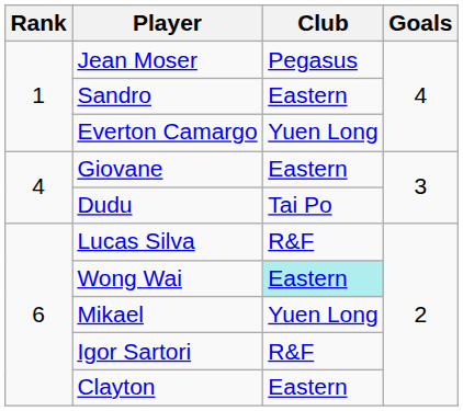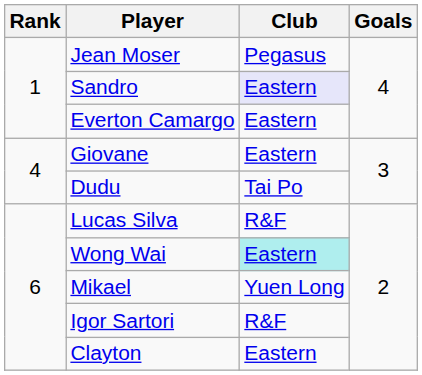 <table class="wikitable" style="text-align:center">
 <tr>
 <th>Rank</th>
 <th>Player</th>
 <th>Club</th>
 <th>Goals</th>
 </tr>
 <tr>
 <td rowspan="3">1</td>
 <td align="left"> <a href='#'>Jean Moser</a></td>
 <td align="left"><a href='#'>Pegasus</a></td>
 <td rowspan="3">4</td>
 </tr>
 <tr>
 <td align="left"> <a href='#'>Sandro</a></td>
-<td align="left"><a href='#'>Eastern</a></td>
+<td align="left" style="background: lavender;"><a href='#'>Eastern</a></td>
 </tr>
 <tr>
 <td align="left"> <a href='#'>Everton Camargo</a></td>
-<td align="left"><a href='#'>Yuen Long</a></td>
+<td align="left"><a href='#'>Eastern</a></td>
 </tr>
 <tr>
 <td rowspan="2">4</td>
 <td align="left"> <a href='#'>Giovane</a></td>
 <td align="left"><a href='#'>Eastern</a></td>
 <td rowspan="2">3</td>
 </tr>
 <tr>
 <td align="left"> <a href='#'>Dudu</a></td>
 <td align="left"><a href='#'>Tai Po</a></td>
 </tr>
 <tr>
 <td rowspan="5">6</td>
 <td align="left"> <a href='#'>Lucas Silva</a></td>
 <td align="left"><a href='#'>R&F</a></td>
 <td rowspan="5">2</td>
 </tr>
 <tr>
 <td align="left"> <a href='#'>Wong Wai</a></td>
 <td align="left" style="background: paleturquoise;"><a href='#'>Eastern</a></td>
 </tr>
 <tr>
 <td align="left"> <a href='#'>Mikael</a></td>
 <td align="left"><a href='#'>Yuen Long</a></td>
 </tr>
 <tr>
 <td align="left"> <a href='#'>Igor Sartori</a></td>
 <td align="left"><a href='#'>R&F</a></td>
 </tr>
 <tr>
 <td align="left"> <a href='#'>Clayton</a></td>
 <td align="left"><a href='#'>Eastern</a></td>
 </tr>
 </table>
